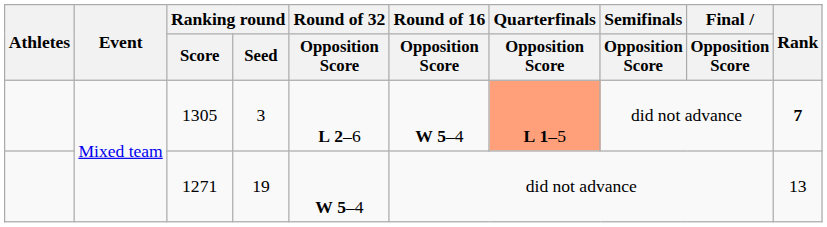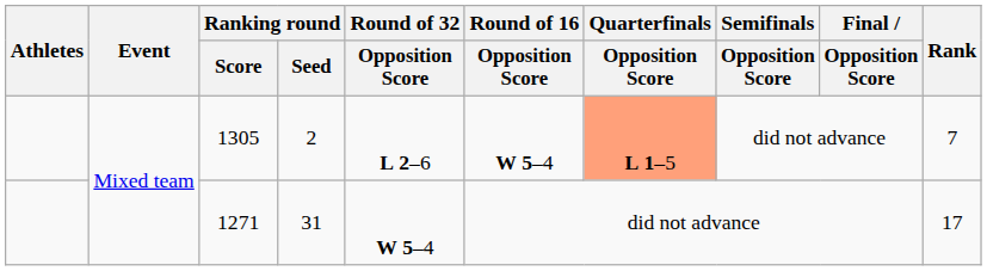 <table class="wikitable" style="font-size:90%;">
 <tr>
 <th rowspan="2">Athletes</th>
 <th rowspan="2">Event</th>
 <th colspan="2">Ranking round</th>
 <th>Round of 32</th>
 <th>Round of 16</th>
 <th>Quarterfinals</th>
 <th>Semifinals</th>
 <th>Final / </th>
 <th rowspan=2>Rank</th>
 </tr>
 <tr style="font-size:95%">
 <th>Score</th>
 <th>Seed</th>
 <th>Opposition<br>Score</th>
 <th>Opposition<br>Score</th>
 <th>Opposition<br>Score</th>
 <th>Opposition<br>Score</th>
 <th>Opposition<br>Score</th>
 </tr>
 <tr align=center>
 <td align=left><br></td>
 <td rowspan=2><a href='#'>Mixed team</a></td>
 <td>1305</td>
-<td>3</td>
+<td>2</td>
 <td><br><br><strong>L</strong> <strong>2</strong>–6</td>
 <td><br><br><strong>W</strong> <strong>5</strong>–4</td>
 <td style="background: lightsalmon;"><br><br><strong>L</strong> <strong>1</strong>–5</td>
 <td colspan=2>did not advance</td>
-<td><strong>7</strong></td>
+<td>7</td>
 </tr>
 <tr align=center>
 <td align=left><br></td>
 <td>1271</td>
-<td>19</td>
+<td>31</td>
 <td><br><br><strong>W</strong> <strong>5</strong>–4</td>
 <td colspan=4>did not advance</td>
-<td>13</td>
+<td>17</td>
 </tr>
 </table>
